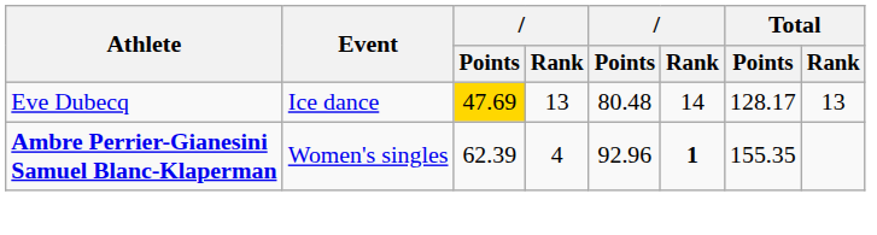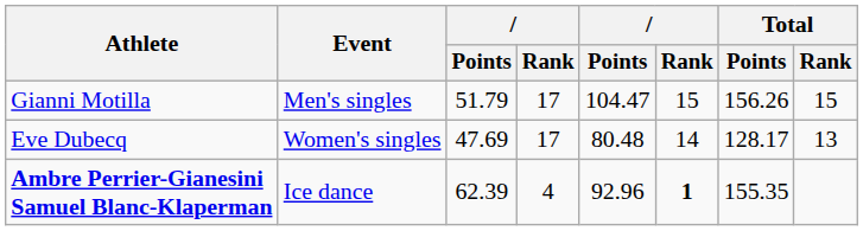 <table class="wikitable" style="font-size:90%">
 <tr>
 <th rowspan="2">Athlete</th>
 <th rowspan="2">Event</th>
 <th colspan="2">/</th>
 <th colspan="2">/</th>
 <th colspan="2">Total</th>
 </tr>
 <tr style="font-size:95%">
 <th>Points</th>
 <th>Rank</th>
 <th>Points</th>
 <th>Rank</th>
 <th>Points</th>
 <th>Rank</th>
 </tr>
 <tr align=center>
+<td align=left><a href='#'>Gianni Motilla</a></td>
+<td align=left><a href='#'>Men's singles</a></td>
+<td>51.79</td>
+<td>17</td>
+<td>104.47</td>
+<td>15</td>
+<td>156.26</td>
+<td>15</td>
+</tr>
+<tr align=center>
 <td align=left><a href='#'>Eve Dubecq</a></td>
-<td align=left><a href='#'>Ice dance</a></td>
-<td style="background: gold;">47.69</td>
-<td>13</td>
+<td align=left><a href='#'>Women's singles</a></td>
+<td>47.69</td>
+<td>17</td>
 <td>80.48</td>
 <td>14</td>
 <td>128.17</td>
 <td>13</td>
 </tr>
 <tr align=center>
 <td align=left><strong><a href='#'>Ambre Perrier-Gianesini</a><br><a href='#'>Samuel Blanc-Klaperman</a></strong></td>
-<td align=left><a href='#'>Women's singles</a></td>
+<td align=left><a href='#'>Ice dance</a></td>
 <td>62.39</td>
 <td>4</td>
 <td>92.96</td>
 <td><strong>1</strong></td>
 <td>155.35</td>
 <td></td>
 </tr>
 </table>
